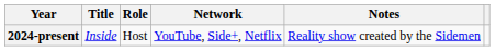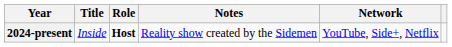 <table class="wikitable sortable plainrowheaders">
 <tr>
 <th scope="col">Year</th>
 <th scope="col">Title</th>
 <th scope="col">Role</th>
+<th scope="col" class="unsortable">Notes</th>
 <th scope="col">Network</th>
-<th scope="col" class="unsortable">Notes</th>
 <th scope="col" class="unsortable"></th>
 </tr>
 <tr>
 <th scope="row">2024-present</th>
 <td scope="row"><em><a href='#'>Inside</a></em></td>
-<td>Host</td>
+<td><strong>Host</strong></td>
+<td><a href='#'>Reality show</a> created by the <a href='#'>Sidemen</a></td>
 <td><a href='#'>YouTube</a>, <a href='#'>Side+</a>, <a href='#'>Netflix</a></td>
-<td><a href='#'>Reality show</a> created by the <a href='#'>Sidemen</a></td>
 <td style="text-align:center;"></td>
 </tr>
 </table>
